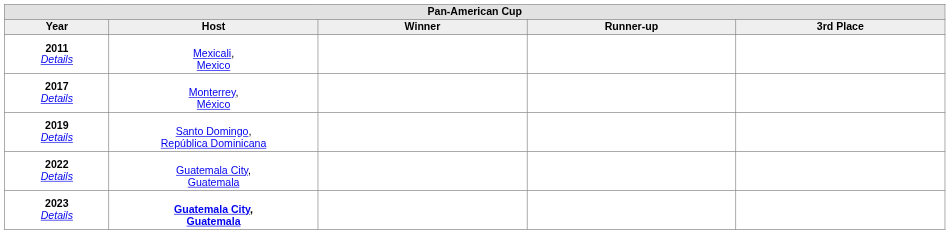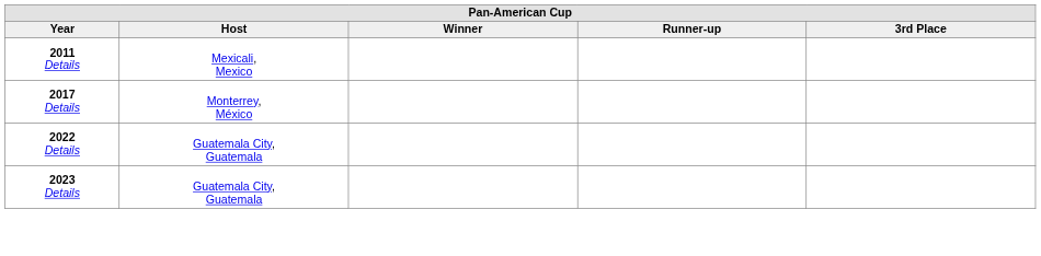 <table class="toccolours" border="1" cellpadding="2" style="border-collapse: collapse; text-align: center; width: 90%; margin: 0 auto;">
 <tr style= "background: #e2e2e2;">
 <th colspan=5 width=100%>Pan-American Cup</th>
 </tr>
 <tr style="background: #efefef;">
 <th width=10%>Year</th>
 <th width=20%>Host</th>
 <th width=20%>Winner</th>
 <th width=20%>Runner-up</th>
 <th width=20%>3rd Place</th>
 </tr>
 <tr align=center>
 <td><strong>2011</strong><br><em><a href='#'>Details</a></em></td>
 <td><br><a href='#'>Mexicali</a>,<br> <a href='#'>Mexico</a></td>
 <td><strong></strong></td>
 <td></td>
 <td></td>
 </tr>
 <tr align=center>
 <td><strong>2017</strong><br><em><a href='#'>Details</a></em></td>
 <td><br><a href='#'>Monterrey</a>,<br> <a href='#'>México</a></td>
 <td><strong></strong></td>
 <td></td>
 <td></td>
 </tr>
 <tr align=center>
-<td><strong>2019</strong><br><em><a href='#'>Details</a></em></td>
-<td><br><a href='#'>Santo Domingo</a>,<br> <a href='#'>República Dominicana</a></td>
-<td><strong></strong></td>
-<td></td>
-<td></td>
-</tr>
-<tr align=center>
 <td><strong>2022</strong><br><em><a href='#'>Details</a></em></td>
 <td><br><a href='#'>Guatemala City</a>,<br> <a href='#'>Guatemala</a></td>
 <td><strong></strong></td>
 <td></td>
 <td></td>
 </tr>
 <tr align=center>
 <td><strong>2023</strong><br><em><a href='#'>Details</a></em></td>
-<td><strong><br><a href='#'>Guatemala City</a>,<br> <a href='#'>Guatemala</a></strong></td>
+<td><br><a href='#'>Guatemala City</a>,<br> <a href='#'>Guatemala</a></td>
 <td><strong></strong></td>
 <td></td>
 <td></td>
 </tr>
 </table>
